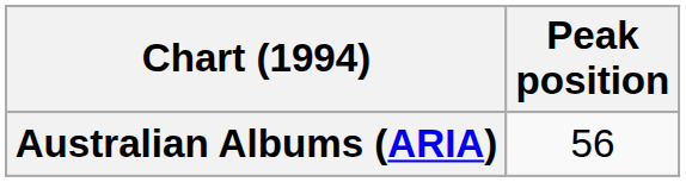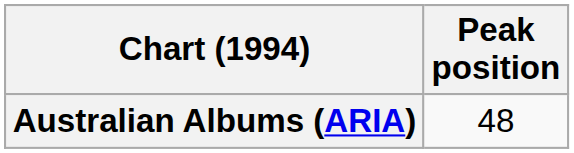 <table class="wikitable plainrowheaders">
 <tr>
 <th>Chart (1994)</th>
 <th>Peak<br>position</th>
 </tr>
 <tr>
 <th scope="row">Australian Albums (<a href='#'>ARIA</a>)</th>
-<td align="center">56</td>
+<td align="center">48</td>
 </tr>
 </table>
